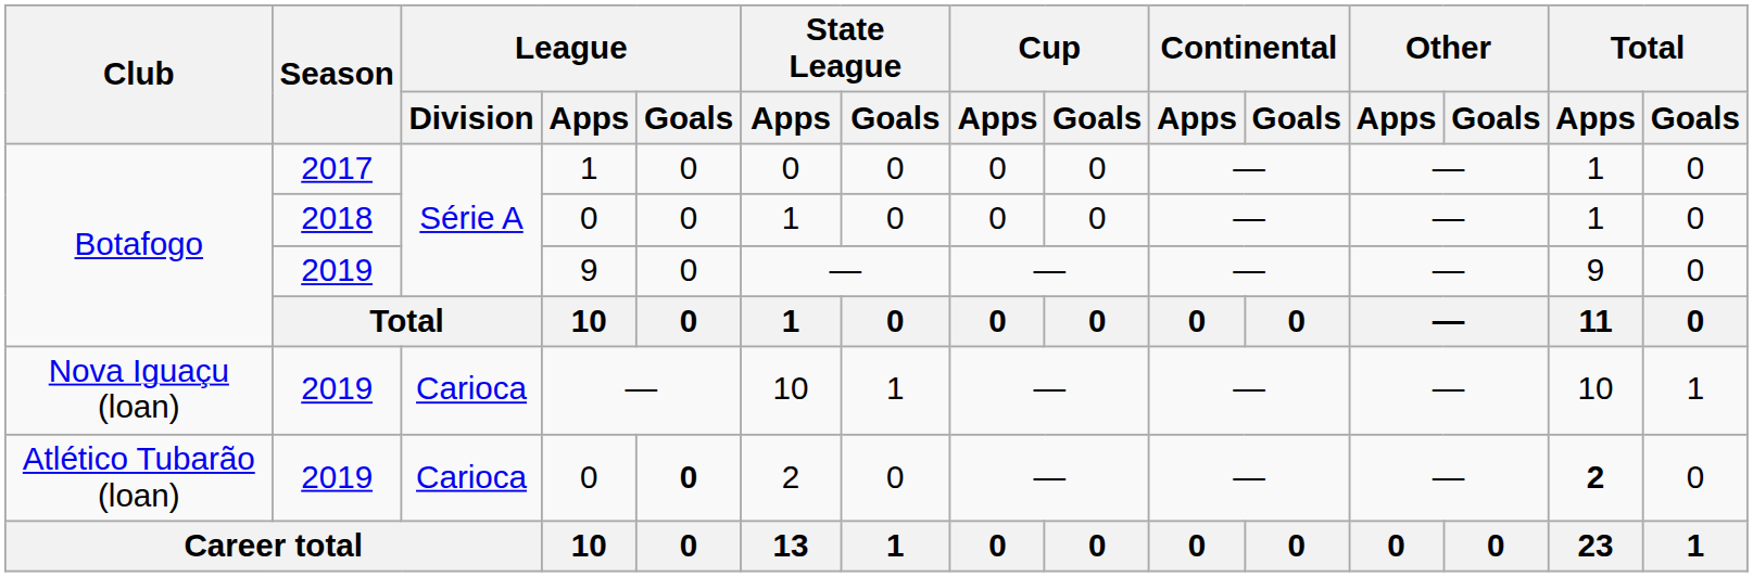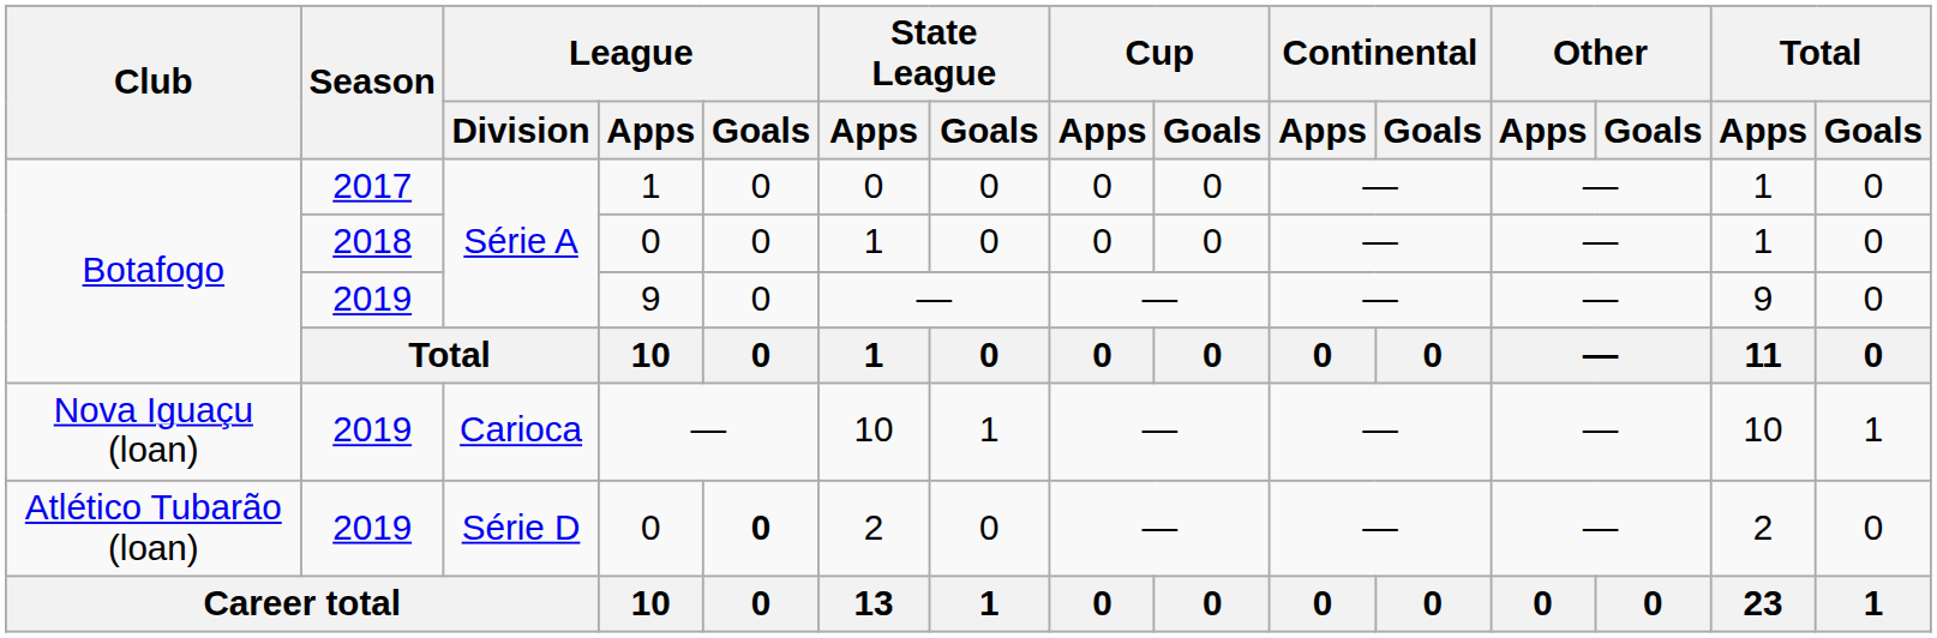 <table class="wikitable" style="text-align: center">
 <tr>
 <th rowspan="2">Club</th>
 <th rowspan="2">Season</th>
 <th colspan="3">League</th>
 <th colspan="2">State League</th>
 <th colspan="2">Cup</th>
 <th colspan="2">Continental</th>
 <th colspan="2">Other</th>
 <th colspan="2">Total</th>
 </tr>
 <tr>
 <th>Division</th>
 <th>Apps</th>
 <th>Goals</th>
 <th>Apps</th>
 <th>Goals</th>
 <th>Apps</th>
 <th>Goals</th>
 <th>Apps</th>
 <th>Goals</th>
 <th>Apps</th>
 <th>Goals</th>
 <th>Apps</th>
 <th>Goals</th>
 </tr>
 <tr>
 <td rowspan="4"><a href='#'>Botafogo</a></td>
 <td><a href='#'>2017</a></td>
 <td rowspan="3"><a href='#'>Série A</a></td>
 <td>1</td>
 <td>0</td>
 <td>0</td>
 <td>0</td>
 <td>0</td>
 <td>0</td>
 <td colspan="2">—</td>
 <td colspan="2">—</td>
 <td>1</td>
 <td>0</td>
 </tr>
 <tr>
 <td><a href='#'>2018</a></td>
 <td>0</td>
 <td>0</td>
 <td>1</td>
 <td>0</td>
 <td>0</td>
 <td>0</td>
 <td colspan="2">—</td>
 <td colspan="2">—</td>
 <td>1</td>
 <td>0</td>
 </tr>
 <tr>
 <td><a href='#'>2019</a></td>
 <td>9</td>
 <td>0</td>
 <td colspan="2">—</td>
 <td colspan="2">—</td>
 <td colspan="2">—</td>
 <td colspan="2">—</td>
 <td>9</td>
 <td>0</td>
 </tr>
 <tr>
 <th colspan="2"><strong>Total</strong></th>
 <th>10</th>
 <th>0</th>
 <th>1</th>
 <th>0</th>
 <th>0</th>
 <th>0</th>
 <th>0</th>
 <th>0</th>
 <th colspan="2">—</th>
 <th>11</th>
 <th>0</th>
 </tr>
 <tr>
 <td><a href='#'>Nova Iguaçu</a> (loan)</td>
 <td><a href='#'>2019</a></td>
 <td><a href='#'>Carioca</a></td>
 <td colspan="2">—</td>
 <td>10</td>
 <td>1</td>
 <td colspan="2">—</td>
 <td colspan="2">—</td>
 <td colspan="2">—</td>
 <td>10</td>
 <td>1</td>
 </tr>
 <tr>
 <td><a href='#'>Atlético Tubarão</a> (loan)</td>
 <td><a href='#'>2019</a></td>
-<td><a href='#'>Carioca</a></td>
+<td><a href='#'>Série D</a></td>
 <td>0</td>
 <td><strong>0</strong></td>
 <td>2</td>
 <td>0</td>
 <td colspan="2">—</td>
 <td colspan="2">—</td>
 <td colspan="2">—</td>
-<td><strong>2</strong></td>
+<td>2</td>
 <td>0</td>
 </tr>
 <tr>
 <th colspan="3"><strong>Career total</strong></th>
 <th>10</th>
 <th>0</th>
 <th>13</th>
 <th>1</th>
 <th>0</th>
 <th>0</th>
 <th>0</th>
 <th>0</th>
 <th>0</th>
 <th>0</th>
 <th>23</th>
 <th>1</th>
 </tr>
 </table>
